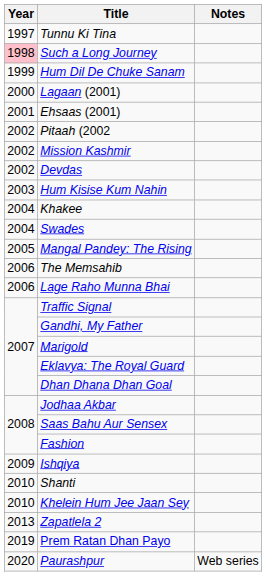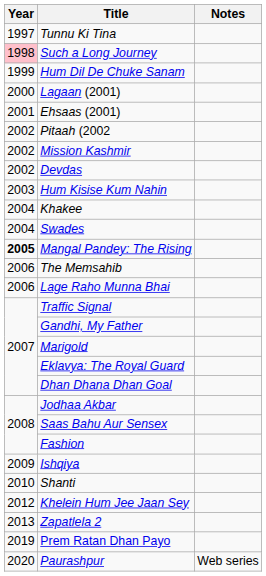 <table class="wikitable">
 <tr>
 <th>Year</th>
 <th>Title</th>
 <th>Notes</th>
 </tr>
 <tr>
 <td>1997</td>
 <td><em>Tunnu Ki Tina</em></td>
 <td></td>
 </tr>
 <tr>
 <td style="background: pink;">1998</td>
 <td><em><a href='#'>Such a Long Journey</a></em></td>
 <td></td>
 </tr>
 <tr>
 <td>1999</td>
 <td><em><a href='#'>Hum Dil De Chuke Sanam</a></em></td>
 <td></td>
 </tr>
 <tr>
 <td>2000</td>
 <td><em><a href='#'>Lagaan</a></em> (2001)</td>
 <td></td>
 </tr>
 <tr>
 <td>2001</td>
 <td><em>Ehsaas</em> (2001)</td>
 <td></td>
 </tr>
 <tr>
 <td>2002</td>
 <td><em>Pitaah</em> (2002</td>
 <td></td>
 </tr>
 <tr>
 <td>2002</td>
 <td><em><a href='#'>Mission Kashmir</a></em></td>
 <td></td>
 </tr>
 <tr>
 <td>2002</td>
 <td><em><a href='#'>Devdas</a></em></td>
 <td></td>
 </tr>
 <tr>
 <td>2003</td>
 <td><em><a href='#'>Hum Kisise Kum Nahin</a></em></td>
 <td></td>
 </tr>
 <tr>
 <td>2004</td>
 <td><em>Khakee</em></td>
 <td></td>
 </tr>
 <tr>
 <td>2004</td>
 <td><em><a href='#'>Swades</a></em></td>
 <td></td>
 </tr>
 <tr>
-<td>2005</td>
+<td><strong>2005</strong></td>
 <td><em><a href='#'>Mangal Pandey: The Rising</a></em></td>
 <td></td>
 </tr>
 <tr>
 <td>2006</td>
 <td><em>The Memsahib</em></td>
 <td></td>
 </tr>
 <tr>
 <td>2006</td>
 <td><em><a href='#'>Lage Raho Munna Bhai</a></em></td>
 <td></td>
 </tr>
 <tr>
 <td rowspan="5">2007</td>
 <td><em><a href='#'>Traffic Signal</a></em></td>
 <td></td>
 </tr>
 <tr>
 <td><em><a href='#'>Gandhi, My Father</a></em></td>
 <td></td>
 </tr>
 <tr>
 <td><em><a href='#'>Marigold</a></em></td>
 <td></td>
 </tr>
 <tr>
 <td><em><a href='#'>Eklavya: The Royal Guard</a></em></td>
 <td></td>
 </tr>
 <tr>
 <td><em><a href='#'>Dhan Dhana Dhan Goal</a></em></td>
 <td></td>
 </tr>
 <tr>
 <td rowspan="3">2008</td>
 <td><em><a href='#'>Jodhaa Akbar</a></em></td>
 <td></td>
 </tr>
 <tr>
 <td><em><a href='#'>Saas Bahu Aur Sensex</a></em></td>
 <td></td>
 </tr>
 <tr>
 <td><em><a href='#'>Fashion</a></em></td>
 <td></td>
 </tr>
 <tr>
 <td>2009</td>
 <td><em><a href='#'>Ishqiya</a></em></td>
 <td></td>
 </tr>
 <tr>
 <td>2010</td>
 <td><em>Shanti</em></td>
 <td></td>
 </tr>
 <tr>
-<td>2010</td>
+<td>2012</td>
 <td><em><a href='#'>Khelein Hum Jee Jaan Sey</a></em></td>
 <td></td>
 </tr>
 <tr>
 <td>2013</td>
 <td><em><a href='#'>Zapatlela 2</a></em></td>
 <td></td>
 </tr>
 <tr>
 <td>2019</td>
 <td><a href='#'>Prem Ratan Dhan Payo</a></td>
 <td></td>
 </tr>
 <tr>
 <td>2020</td>
 <td><em><a href='#'>Paurashpur</a></em></td>
 <td>Web series</td>
 </tr>
 </table>
